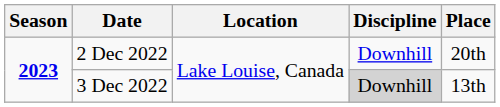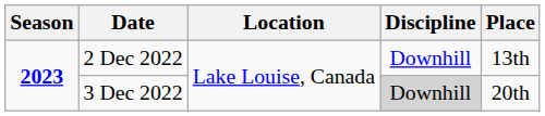 <table class="wikitable" style="text-align:center; font-size:95%;">
 <tr>
 <th>Season</th>
 <th>Date</th>
 <th>Location</th>
 <th>Discipline</th>
 <th>Place</th>
 </tr>
 <tr>
 <td rowspan="2"><strong><a href='#'>2023</a></strong></td>
 <td align="right">2 Dec 2022</td>
 <td align=left rowspan=2> <a href='#'>Lake Louise</a>, Canada</td>
 <td><a href='#'>Downhill</a></td>
-<td>20th</td>
+<td>13th</td>
 </tr>
 <tr>
 <td align="right">3 Dec 2022</td>
 <td style="background: lightgrey;">Downhill</td>
-<td>13th</td>
+<td>20th</td>
 </tr>
 </table>
